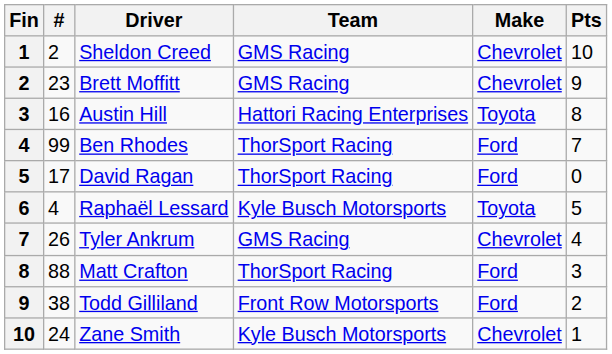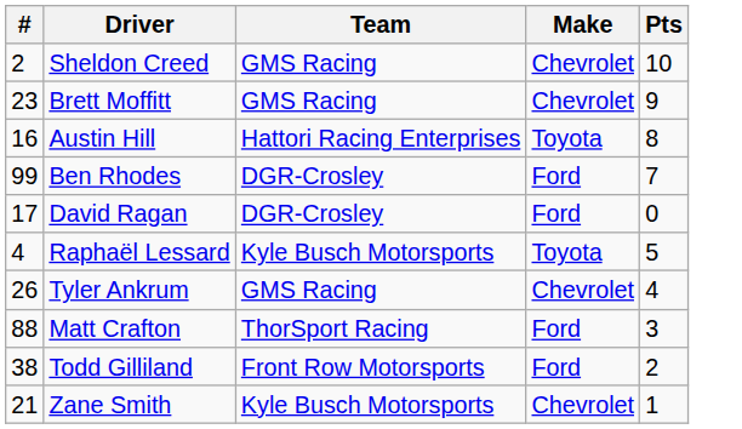 <table class="wikitable" style="font-size:95%">
 <tr>
-<th>Fin</th>
 <th>#</th>
 <th>Driver</th>
 <th>Team</th>
 <th>Make</th>
 <th>Pts</th>
 </tr>
 <tr>
-<th>1</th>
 <td>2</td>
 <td><a href='#'>Sheldon Creed</a></td>
 <td><a href='#'>GMS Racing</a></td>
 <td><a href='#'>Chevrolet</a></td>
 <td>10</td>
 </tr>
 <tr>
-<th>2</th>
 <td>23</td>
 <td><a href='#'>Brett Moffitt</a></td>
 <td><a href='#'>GMS Racing</a></td>
 <td><a href='#'>Chevrolet</a></td>
 <td>9</td>
 </tr>
 <tr>
-<th>3</th>
 <td>16</td>
 <td><a href='#'>Austin Hill</a></td>
 <td><a href='#'>Hattori Racing Enterprises</a></td>
 <td><a href='#'>Toyota</a></td>
 <td>8</td>
 </tr>
 <tr>
-<th>4</th>
 <td>99</td>
 <td><a href='#'>Ben Rhodes</a></td>
-<td><a href='#'>ThorSport Racing</a></td>
+<td><a href='#'>DGR-Crosley</a></td>
 <td><a href='#'>Ford</a></td>
 <td>7</td>
 </tr>
 <tr>
-<th>5</th>
 <td>17</td>
 <td><a href='#'>David Ragan</a></td>
-<td><a href='#'>ThorSport Racing</a></td>
+<td><a href='#'>DGR-Crosley</a></td>
 <td><a href='#'>Ford</a></td>
 <td>0</td>
 </tr>
 <tr>
-<th>6</th>
 <td>4</td>
 <td><a href='#'>Raphaël Lessard</a></td>
 <td><a href='#'>Kyle Busch Motorsports</a></td>
 <td><a href='#'>Toyota</a></td>
 <td>5</td>
 </tr>
 <tr>
-<th>7</th>
 <td>26</td>
 <td><a href='#'>Tyler Ankrum</a></td>
 <td><a href='#'>GMS Racing</a></td>
 <td><a href='#'>Chevrolet</a></td>
 <td>4</td>
 </tr>
 <tr>
-<th>8</th>
 <td>88</td>
 <td><a href='#'>Matt Crafton</a></td>
 <td><a href='#'>ThorSport Racing</a></td>
 <td><a href='#'>Ford</a></td>
 <td>3</td>
 </tr>
 <tr>
-<th>9</th>
 <td>38</td>
 <td><a href='#'>Todd Gilliland</a></td>
 <td><a href='#'>Front Row Motorsports</a></td>
 <td><a href='#'>Ford</a></td>
 <td>2</td>
 </tr>
 <tr>
-<th>10</th>
-<td>24</td>
+<td>21</td>
 <td><a href='#'>Zane Smith</a></td>
 <td><a href='#'>Kyle Busch Motorsports</a></td>
 <td><a href='#'>Chevrolet</a></td>
 <td>1</td>
 </tr>
 </table>
